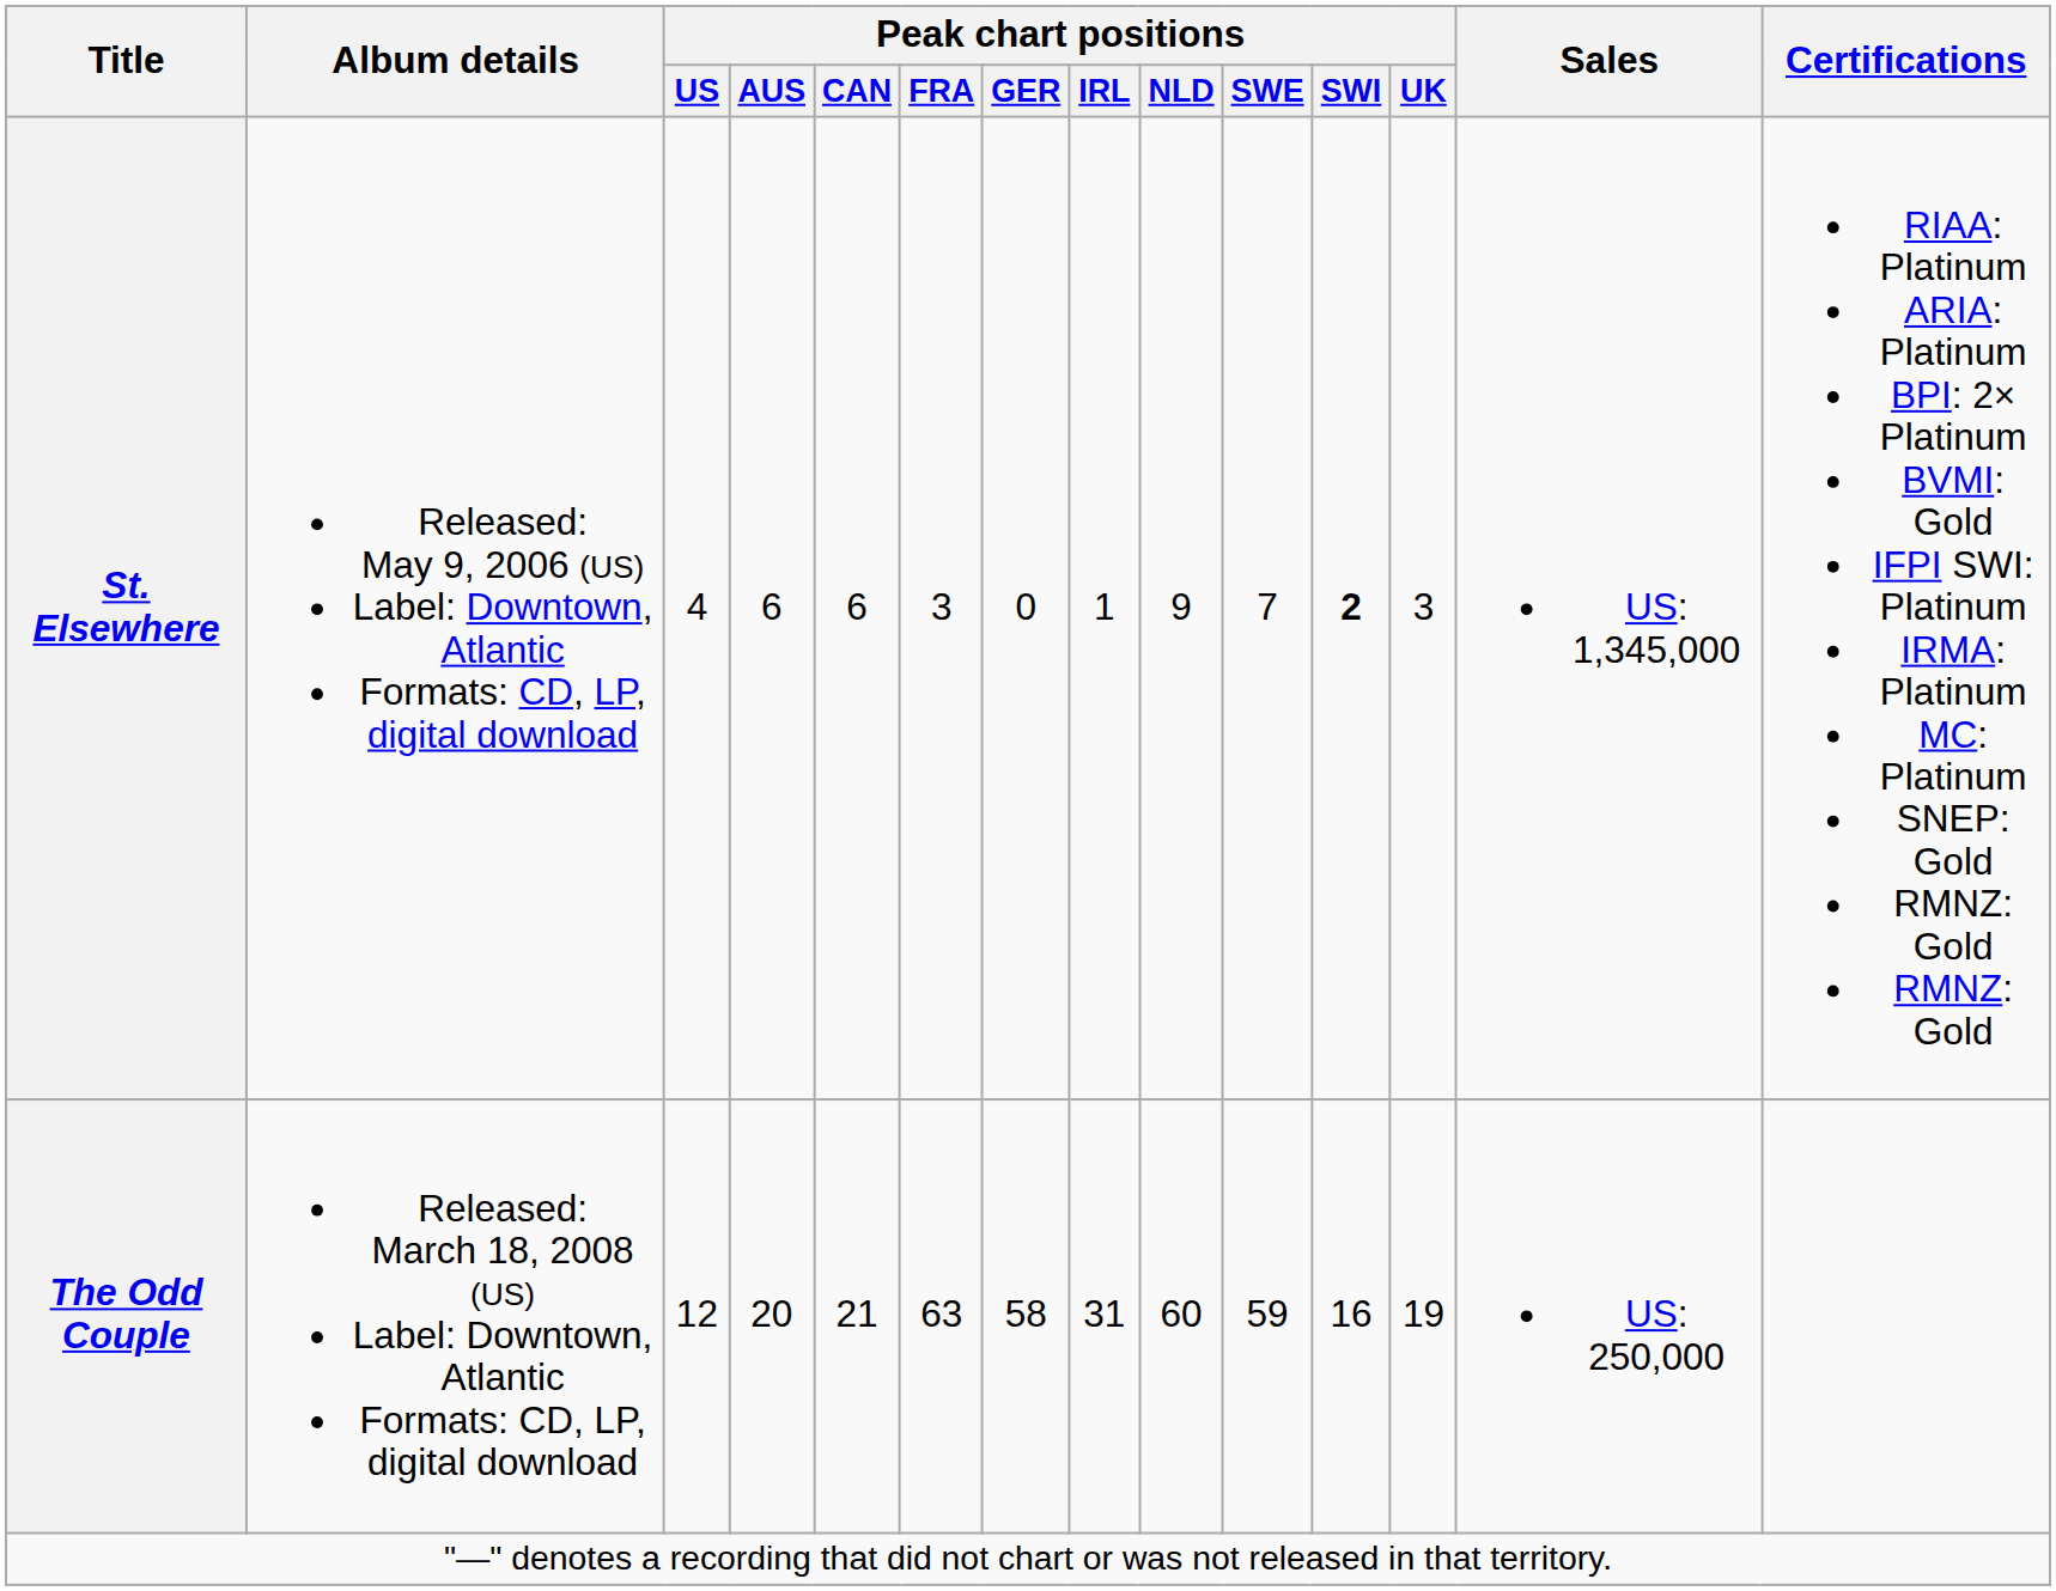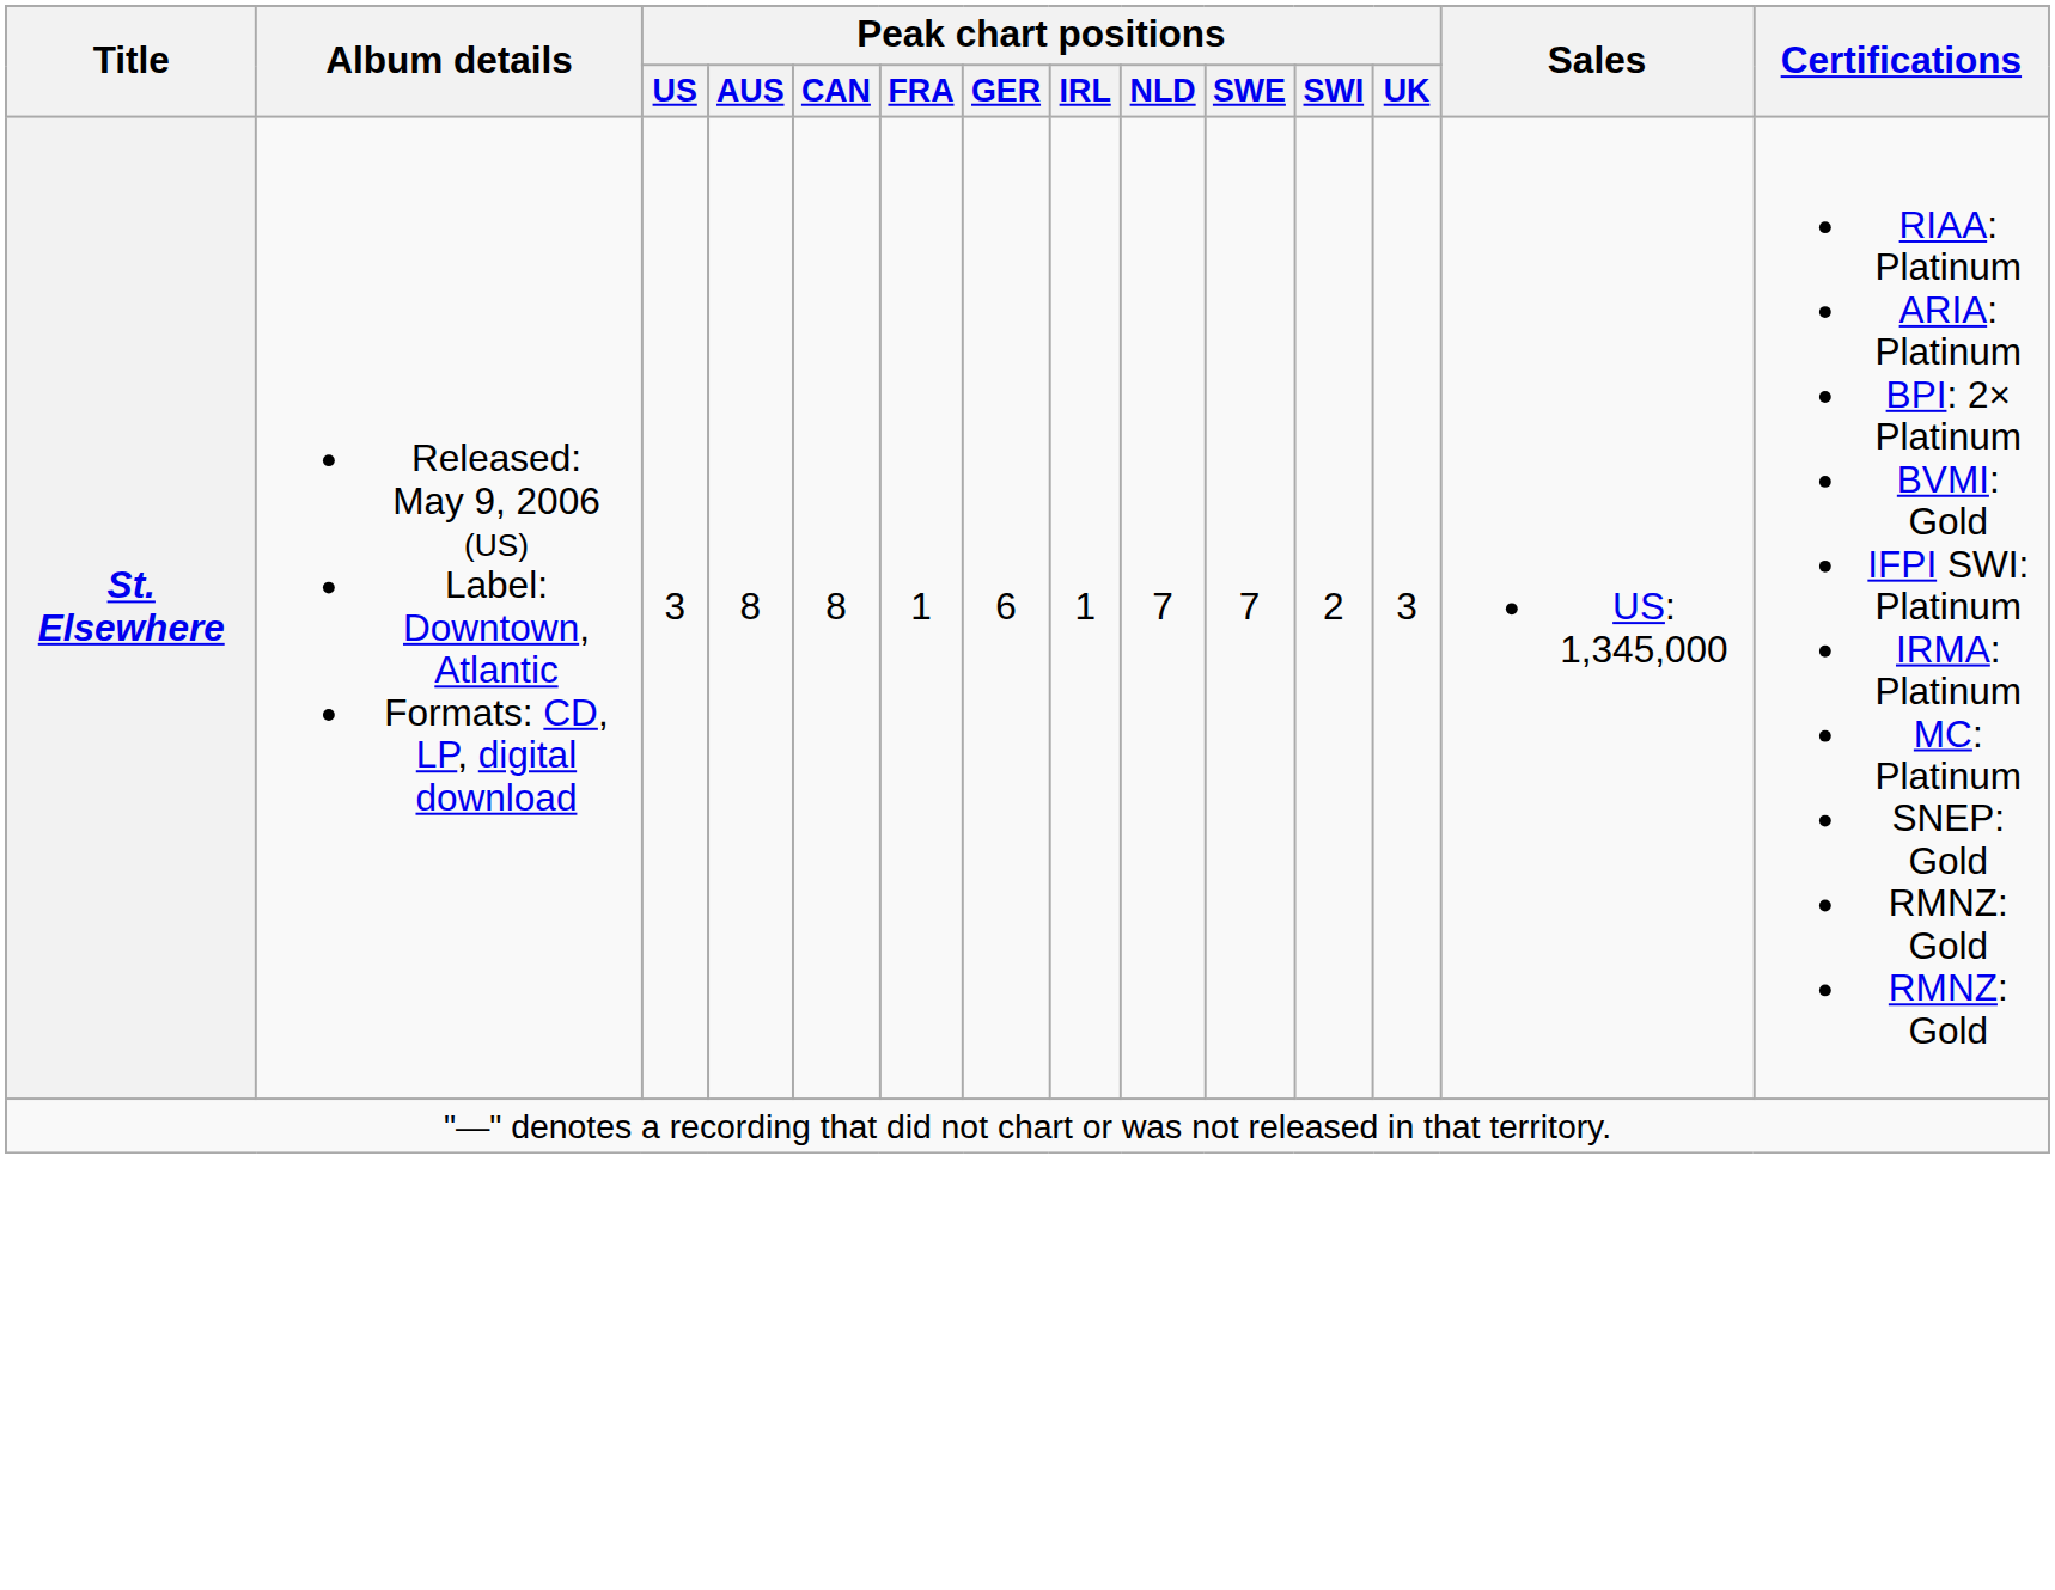 <table class="wikitable plainrowheaders" style="text-align:center;">
 <tr>
 <th scope="col" rowspan="2" style="width:12em;">Title</th>
 <th scope="col" rowspan="2" style="width:18em;">Album details</th>
 <th scope="col" colspan="10">Peak chart positions</th>
 <th scope="col" rowspan="2" style="width:12em;">Sales</th>
 <th scope="col" rowspan="2" style="width:12em;"><a href='#'>Certifications</a></th>
 </tr>
 <tr>
 <th scope="col" style="width:2.5em;font-size:85%;"><a href='#'>US</a><br></th>
 <th scope="col" style="width:2.5em;font-size:85%;"><a href='#'>AUS</a><br></th>
 <th scope="col" style="width:2.5em;font-size:85%;"><a href='#'>CAN</a><br></th>
 <th scope="col" style="width:2.5em;font-size:85%;"><a href='#'>FRA</a><br></th>
 <th scope="col" style="width:2.5em;font-size:85%;"><a href='#'>GER</a><br></th>
 <th scope="col" style="width:2.5em;font-size:85%;"><a href='#'>IRL</a><br></th>
 <th scope="col" style="width:2.5em;font-size:85%;"><a href='#'>NLD</a><br></th>
 <th scope="col" style="width:2.5em;font-size:85%;"><a href='#'>SWE</a><br></th>
 <th scope="col" style="width:2.5em;font-size:85%;"><a href='#'>SWI</a><br></th>
 <th scope="col" style="width:2.5em;font-size:85%;"><a href='#'>UK</a><br></th>
 </tr>
 <tr>
 <th scope="row"><em><a href='#'>St. Elsewhere</a></em></th>
 <td><br><ul><li>Released: May 9, 2006 <small>(US)</small></li><li>Label: <a href='#'>Downtown</a>, <a href='#'>Atlantic</a></li><li>Formats: <a href='#'>CD</a>, <a href='#'>LP</a>, <a href='#'>digital download</a></li></ul></td>
-<td>4</td>
+<td>3</td>
+<td>8</td>
+<td>8</td>
+<td>1</td>
 <td>6</td>
-<td>6</td>
-<td>3</td>
-<td>0</td>
 <td>1</td>
-<td>9</td>
 <td>7</td>
-<td><strong>2</strong></td>
+<td>7</td>
+<td>2</td>
 <td>3</td>
 <td><br><ul><li><a href='#'>US</a>: 1,345,000</li></ul></td>
 <td><br><ul><li><a href='#'>RIAA</a>: Platinum</li><li><a href='#'>ARIA</a>: Platinum</li><li><a href='#'>BPI</a>: 2× Platinum</li><li><a href='#'>BVMI</a>: Gold</li><li><a href='#'>IFPI</a> SWI: Platinum</li><li><a href='#'>IRMA</a>: Platinum</li><li><a href='#'>MC</a>: Platinum</li><li>SNEP: Gold </li><li>RMNZ: Gold</li><li><a href='#'>RMNZ</a>: Gold</li></ul></td>
 </tr>
 <tr>
-<th scope="row"><em><a href='#'>The Odd Couple</a></em></th>
-<td><br><ul><li>Released: March 18, 2008 <small>(US)</small></li><li>Label: Downtown, Atlantic</li><li>Formats: CD, LP, digital download</li></ul></td>
-<td>12</td>
-<td>20</td>
-<td>21</td>
-<td>63</td>
-<td>58</td>
-<td>31</td>
-<td>60</td>
-<td>59</td>
-<td>16</td>
-<td>19</td>
-<td><br><ul><li><a href='#'>US</a>: 250,000</li></ul></td>
-<td></td>
-</tr>
-<tr>
 <td colspan="14" style="font-size:90%">"—" denotes a recording that did not chart or was not released in that territory.</td>
 </tr>
 </table>
